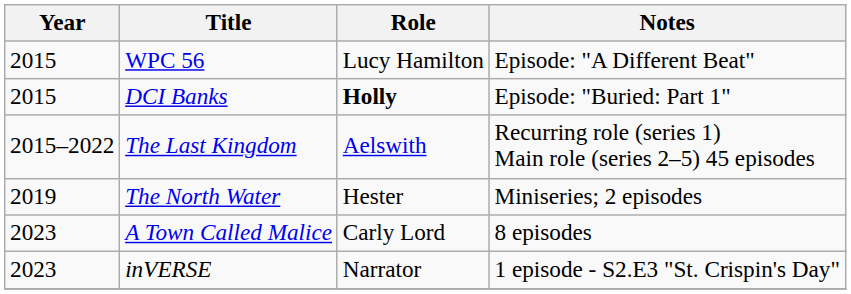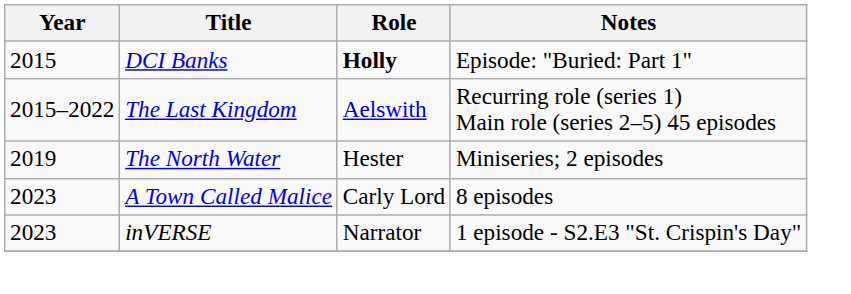 <table class="wikitable sortable">
 <tr>
 <th>Year</th>
 <th>Title</th>
 <th>Role</th>
 <th>Notes</th>
-</tr>
-<tr>
-<td>2015</td>
-<td><a href='#'>WPC 56</a></td>
-<td>Lucy Hamilton</td>
-<td>Episode: "A Different Beat"</td>
 </tr>
 <tr>
 <td>2015</td>
 <td><em><a href='#'>DCI Banks</a></em></td>
 <td><strong>Holly</strong></td>
 <td>Episode: "Buried: Part 1"</td>
 </tr>
 <tr>
 <td>2015–2022</td>
 <td><em><a href='#'>The Last Kingdom</a></em></td>
 <td><a href='#'>Aelswith</a></td>
 <td>Recurring role (series 1)<br>Main role (series 2–5) 45 episodes</td>
 </tr>
 <tr>
 <td>2019</td>
 <td><em><a href='#'>The North Water</a></em></td>
 <td>Hester</td>
 <td>Miniseries; 2 episodes </td>
 </tr>
 <tr>
 <td>2023</td>
 <td><em><a href='#'>A Town Called Malice</a></em></td>
 <td>Carly Lord</td>
 <td>8 episodes</td>
 </tr>
 <tr>
 <td>2023</td>
 <td><em>inVERSE</em></td>
 <td>Narrator</td>
 <td>1 episode - S2.E3 "St. Crispin's Day"</td>
 </tr>
 <tr>
 </tr>
 </table>
